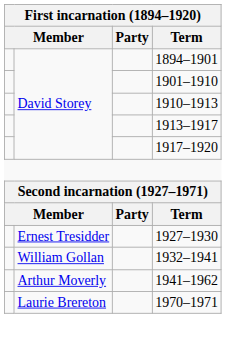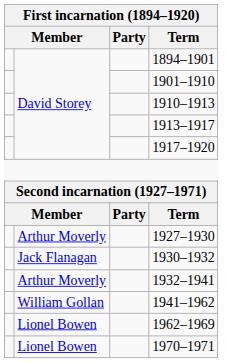 <table class="wikitable" style='border-style: none none none none;'>
 <tr>
 <th colspan="4">First incarnation (1894–1920)</th>
 </tr>
 <tr>
 <th colspan="2">Member</th>
 <th>Party</th>
 <th>Term</th>
 </tr>
 <tr style="background: #f9f9f9">
 <td> </td>
 <td rowspan="5"><a href='#'>David Storey</a></td>
 <td></td>
 <td>1894–1901</td>
 </tr>
 <tr style="background: #f9f9f9">
 <td> </td>
 <td></td>
 <td>1901–1910</td>
 </tr>
 <tr style="background: #f9f9f9">
 <td> </td>
 <td></td>
 <td>1910–1913</td>
 </tr>
 <tr style="background: #f9f9f9">
 <td> </td>
 <td></td>
 <td>1913–1917</td>
 </tr>
 <tr style="background: #f9f9f9">
 <td> </td>
 <td></td>
 <td>1917–1920</td>
 </tr>
 <tr>
 <td colspan="4" style='border-style: none none none none;'> </td>
 </tr>
 <tr>
 <th colspan="4">Second incarnation (1927–1971)</th>
 </tr>
 <tr>
 <th colspan="2">Member</th>
 <th>Party</th>
 <th>Term</th>
 </tr>
 <tr style="background: #f9f9f9">
 <td> </td>
-<td><a href='#'>Ernest Tresidder</a></td>
+<td><a href='#'>Arthur Moverly</a></td>
 <td></td>
 <td>1927–1930</td>
 </tr>
 <tr style="background: #f9f9f9">
 <td> </td>
-<td><a href='#'>William Gollan</a></td>
+<td><a href='#'>Jack Flanagan</a></td>
+<td></td>
+<td>1930–1932</td>
+</tr>
+<tr style="background: #f9f9f9">
+<td> </td>
+<td><a href='#'>Arthur Moverly</a></td>
 <td></td>
 <td>1932–1941</td>
 </tr>
 <tr style="background: #f9f9f9">
 <td> </td>
-<td><a href='#'>Arthur Moverly</a></td>
+<td><a href='#'>William Gollan</a></td>
 <td></td>
 <td>1941–1962</td>
 </tr>
 <tr style="background: #f9f9f9">
 <td> </td>
-<td><a href='#'>Laurie Brereton</a></td>
+<td><a href='#'>Lionel Bowen</a></td>
+<td></td>
+<td>1962–1969</td>
+</tr>
+<tr style="background: #f9f9f9">
+<td> </td>
+<td><a href='#'>Lionel Bowen</a></td>
 <td></td>
 <td>1970–1971</td>
 </tr>
 </table>
